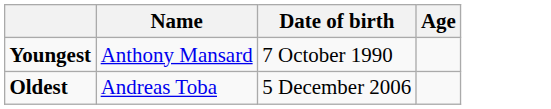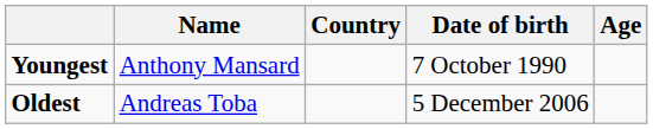 <table class="wikitable">
 <tr>
 <th></th>
 <th><strong>Name</strong></th>
+<th><strong>Country</strong></th>
 <th><strong>Date of birth</strong></th>
 <th><strong>Age</strong></th>
 </tr>
 <tr>
 <td><strong>Youngest</strong></td>
 <td><a href='#'>Anthony Mansard</a></td>
+<td></td>
 <td>7 October 1990</td>
 <td></td>
 </tr>
 <tr>
 <td><strong>Oldest</strong></td>
 <td><a href='#'>Andreas Toba</a></td>
+<td></td>
 <td>5 December 2006</td>
 <td></td>
 </tr>
 </table>
